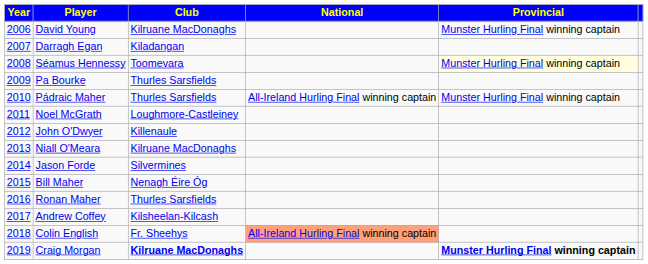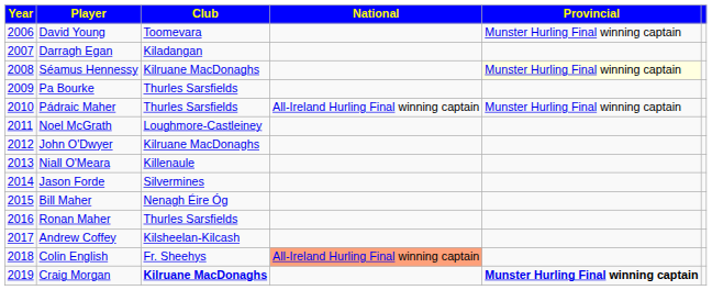 <table class="wikitable">
 <tr style="text-align:center;background:blue;color:yellow;">
 <td><strong>Year</strong></td>
 <td><strong>Player</strong></td>
 <td><strong>Club</strong></td>
 <td><strong>National</strong></td>
 <td><strong>Provincial</strong></td>
 <td></td>
 </tr>
 <tr>
 <td style="text-align:left;"><a href='#'>2006</a></td>
 <td style="text-align:left;"><a href='#'>David Young</a></td>
-<td style="text-align:left;"><a href='#'>Kilruane MacDonaghs</a></td>
+<td style="text-align:left;"><a href='#'>Toomevara</a></td>
 <td></td>
 <td><a href='#'>Munster Hurling Final</a> winning captain</td>
 <td></td>
 </tr>
 <tr>
 <td style="text-align:left;"><a href='#'>2007</a></td>
 <td style="text-align:left;"><a href='#'>Darragh Egan</a></td>
 <td style="text-align:left;"><a href='#'>Kiladangan</a></td>
 <td></td>
 <td></td>
 <td></td>
 </tr>
 <tr>
 <td style="text-align:left;"><a href='#'>2008</a></td>
 <td style="text-align:left;"><a href='#'>Séamus Hennessy</a></td>
-<td style="text-align:left;"><a href='#'>Toomevara</a></td>
+<td style="text-align:left;"><a href='#'>Kilruane MacDonaghs</a></td>
 <td></td>
 <td style="background: lightyellow;"><a href='#'>Munster Hurling Final</a> winning captain</td>
 <td></td>
 </tr>
 <tr>
 <td style="text-align:left;"><a href='#'>2009</a></td>
 <td style="text-align:left;"><a href='#'>Pa Bourke</a></td>
 <td style="text-align:left;"><a href='#'>Thurles Sarsfields</a></td>
 <td></td>
 <td></td>
 <td></td>
 </tr>
 <tr>
 <td style="text-align:left;"><a href='#'>2010</a></td>
 <td style="text-align:left;"><a href='#'>Pádraic Maher</a></td>
 <td style="text-align:left;"><a href='#'>Thurles Sarsfields</a></td>
 <td><a href='#'>All-Ireland Hurling Final</a> winning captain</td>
 <td><a href='#'>Munster Hurling Final</a> winning captain</td>
 <td></td>
 </tr>
 <tr>
 <td style="text-align:left;"><a href='#'>2011</a></td>
 <td style="text-align:left;"><a href='#'>Noel McGrath</a></td>
 <td style="text-align:left;"><a href='#'>Loughmore-Castleiney</a></td>
 <td></td>
 <td></td>
 <td></td>
 </tr>
 <tr>
 <td style="text-align:left;"><a href='#'>2012</a></td>
 <td style="text-align:left;"><a href='#'>John O'Dwyer</a></td>
-<td style="text-align:left;"><a href='#'>Killenaule</a></td>
+<td style="text-align:left;"><a href='#'>Kilruane MacDonaghs</a></td>
 <td></td>
 <td></td>
 <td></td>
 </tr>
 <tr>
 <td style="text-align:left;"><a href='#'>2013</a></td>
 <td style="text-align:left;"><a href='#'>Niall O'Meara</a></td>
-<td style="text-align:left;"><a href='#'>Kilruane MacDonaghs</a></td>
+<td style="text-align:left;"><a href='#'>Killenaule</a></td>
 <td></td>
 <td></td>
 <td></td>
 </tr>
 <tr>
 <td style="text-align:left;"><a href='#'>2014</a></td>
 <td style="text-align:left;"><a href='#'>Jason Forde</a></td>
 <td style="text-align:left;"><a href='#'>Silvermines</a></td>
 <td></td>
 <td></td>
 <td></td>
 </tr>
 <tr>
 <td style="text-align:left;"><a href='#'>2015</a></td>
 <td style="text-align:left;"><a href='#'>Bill Maher</a></td>
 <td style="text-align:left;"><a href='#'>Nenagh Éire Óg</a></td>
 <td></td>
 <td></td>
 <td></td>
 </tr>
 <tr>
 <td style="text-align:left;"><a href='#'>2016</a></td>
 <td style="text-align:left;"><a href='#'>Ronan Maher</a></td>
 <td style="text-align:left;"><a href='#'>Thurles Sarsfields</a></td>
 <td></td>
 <td></td>
 <td></td>
 </tr>
 <tr>
 <td style="text-align:left;"><a href='#'>2017</a></td>
 <td style="text-align:left;"><a href='#'>Andrew Coffey</a></td>
 <td style="text-align:left;"><a href='#'>Kilsheelan-Kilcash</a></td>
 <td></td>
 <td></td>
 <td></td>
 </tr>
 <tr>
 <td style="text-align:left;"><a href='#'>2018</a></td>
 <td style="text-align:left;"><a href='#'>Colin English</a></td>
 <td style="text-align:left;"><a href='#'>Fr. Sheehys</a></td>
 <td style="background: lightsalmon;"><a href='#'>All-Ireland Hurling Final</a> winning captain</td>
 <td></td>
 <td></td>
 </tr>
 <tr>
 <td style="text-align:left;"><a href='#'>2019</a></td>
 <td style="text-align:left;"><a href='#'>Craig Morgan</a></td>
 <td style="text-align:left;"><strong><a href='#'>Kilruane MacDonaghs</a></strong></td>
 <td></td>
 <td><strong><a href='#'>Munster Hurling Final</a> winning captain</strong></td>
 <td></td>
 </tr>
 </table>
